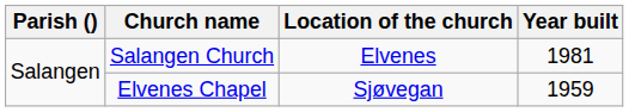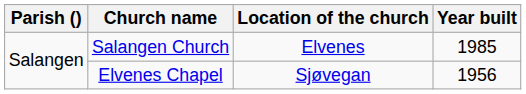 <table class="wikitable" style="text-align:center">
 <tr>
 <th>Parish ()</th>
 <th>Church name</th>
 <th>Location of the church</th>
 <th>Year built</th>
 </tr>
 <tr>
 <td rowspan="2">Salangen</td>
 <td><a href='#'>Salangen Church</a></td>
 <td><a href='#'>Elvenes</a></td>
-<td>1981</td>
+<td>1985</td>
 </tr>
 <tr>
 <td><a href='#'>Elvenes Chapel</a></td>
 <td><a href='#'>Sjøvegan</a></td>
-<td>1959</td>
+<td>1956</td>
 </tr>
 </table>
